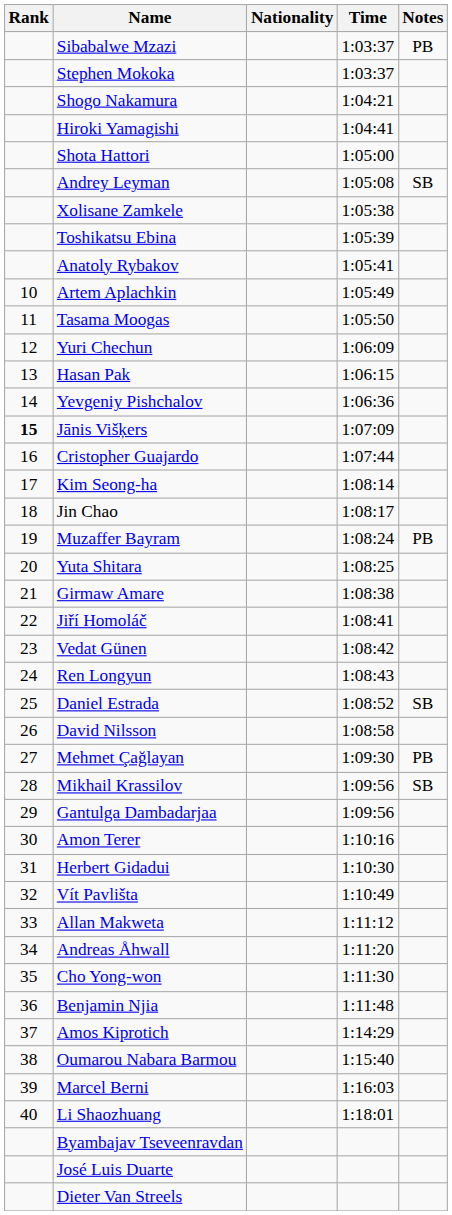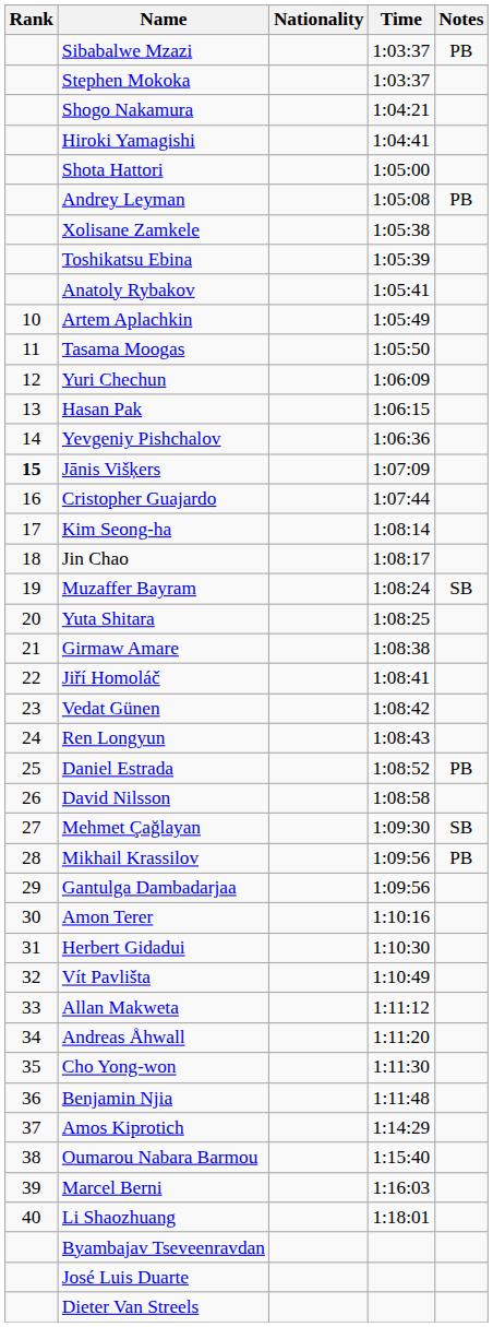 <table class="wikitable sortable" style="text-align:center">
 <tr>
 <th>Rank</th>
 <th>Name</th>
 <th>Nationality</th>
 <th>Time</th>
 <th>Notes</th>
 </tr>
 <tr>
 <td></td>
 <td align=left><a href='#'>Sibabalwe Mzazi</a></td>
 <td align=left></td>
 <td>1:03:37</td>
 <td>PB</td>
 </tr>
 <tr>
 <td></td>
 <td align=left><a href='#'>Stephen Mokoka</a></td>
 <td align=left></td>
 <td>1:03:37</td>
 <td></td>
 </tr>
 <tr>
 <td></td>
 <td align=left><a href='#'>Shogo Nakamura</a></td>
 <td align=left></td>
 <td>1:04:21</td>
 <td></td>
 </tr>
 <tr>
 <td></td>
 <td align=left><a href='#'>Hiroki Yamagishi</a></td>
 <td align=left></td>
 <td>1:04:41</td>
 <td></td>
 </tr>
 <tr>
 <td></td>
 <td align=left><a href='#'>Shota Hattori</a></td>
 <td align=left></td>
 <td>1:05:00</td>
 <td></td>
 </tr>
 <tr>
 <td></td>
 <td align=left><a href='#'>Andrey Leyman</a></td>
 <td align=left></td>
 <td>1:05:08</td>
-<td>SB</td>
+<td>PB</td>
 </tr>
 <tr>
 <td></td>
 <td align=left><a href='#'>Xolisane Zamkele</a></td>
 <td align=left></td>
 <td>1:05:38</td>
 <td></td>
 </tr>
 <tr>
 <td></td>
 <td align=left><a href='#'>Toshikatsu Ebina</a></td>
 <td align=left></td>
 <td>1:05:39</td>
 <td></td>
 </tr>
 <tr>
 <td></td>
 <td align=left><a href='#'>Anatoly Rybakov</a></td>
 <td align=left></td>
 <td>1:05:41</td>
 <td></td>
 </tr>
 <tr>
 <td>10</td>
 <td align=left><a href='#'>Artem Aplachkin</a></td>
 <td align=left></td>
 <td>1:05:49</td>
 <td></td>
 </tr>
 <tr>
 <td>11</td>
 <td align=left><a href='#'>Tasama Moogas</a></td>
 <td align=left></td>
 <td>1:05:50</td>
 <td></td>
 </tr>
 <tr>
 <td>12</td>
 <td align=left><a href='#'>Yuri Chechun</a></td>
 <td align=left></td>
 <td>1:06:09</td>
 <td></td>
 </tr>
 <tr>
 <td>13</td>
 <td align=left><a href='#'>Hasan Pak</a></td>
 <td align=left></td>
 <td>1:06:15</td>
 <td></td>
 </tr>
 <tr>
 <td>14</td>
 <td align=left><a href='#'>Yevgeniy Pishchalov</a></td>
 <td align=left></td>
 <td>1:06:36</td>
 <td></td>
 </tr>
 <tr>
 <td><strong>15</strong></td>
 <td align=left><a href='#'>Jānis Višķers</a></td>
 <td align=left></td>
 <td>1:07:09</td>
 <td></td>
 </tr>
 <tr>
 <td>16</td>
 <td align=left><a href='#'>Cristopher Guajardo</a></td>
 <td align=left></td>
 <td>1:07:44</td>
 <td></td>
 </tr>
 <tr>
 <td>17</td>
 <td align=left><a href='#'>Kim Seong-ha</a></td>
 <td align=left></td>
 <td>1:08:14</td>
 <td></td>
 </tr>
 <tr>
 <td>18</td>
 <td align=left>Jin Chao</td>
 <td align=left></td>
 <td>1:08:17</td>
 <td></td>
 </tr>
 <tr>
 <td>19</td>
 <td align=left><a href='#'>Muzaffer Bayram</a></td>
 <td align=left></td>
 <td>1:08:24</td>
-<td>PB</td>
+<td>SB</td>
 </tr>
 <tr>
 <td>20</td>
 <td align=left><a href='#'>Yuta Shitara</a></td>
 <td align=left></td>
 <td>1:08:25</td>
 <td></td>
 </tr>
 <tr>
 <td>21</td>
 <td align=left><a href='#'>Girmaw Amare</a></td>
 <td align=left></td>
 <td>1:08:38</td>
 <td></td>
 </tr>
 <tr>
 <td>22</td>
 <td align=left><a href='#'>Jiří Homoláč</a></td>
 <td align=left></td>
 <td>1:08:41</td>
 <td></td>
 </tr>
 <tr>
 <td>23</td>
 <td align=left><a href='#'>Vedat Günen</a></td>
 <td align=left></td>
 <td>1:08:42</td>
 <td></td>
 </tr>
 <tr>
 <td>24</td>
 <td align=left><a href='#'>Ren Longyun</a></td>
 <td align=left></td>
 <td>1:08:43</td>
 <td></td>
 </tr>
 <tr>
 <td>25</td>
 <td align=left><a href='#'>Daniel Estrada</a></td>
 <td align=left></td>
 <td>1:08:52</td>
-<td>SB</td>
+<td>PB</td>
 </tr>
 <tr>
 <td>26</td>
 <td align=left><a href='#'>David Nilsson</a></td>
 <td align=left></td>
 <td>1:08:58</td>
 <td></td>
 </tr>
 <tr>
 <td>27</td>
 <td align=left><a href='#'>Mehmet Çağlayan</a></td>
 <td align=left></td>
 <td>1:09:30</td>
-<td>PB</td>
+<td>SB</td>
 </tr>
 <tr>
 <td>28</td>
 <td align=left><a href='#'>Mikhail Krassilov</a></td>
 <td align=left></td>
 <td>1:09:56</td>
-<td>SB</td>
+<td>PB</td>
 </tr>
 <tr>
 <td>29</td>
 <td align=left><a href='#'>Gantulga Dambadarjaa</a></td>
 <td align=left></td>
 <td>1:09:56</td>
 <td></td>
 </tr>
 <tr>
 <td>30</td>
 <td align=left><a href='#'>Amon Terer</a></td>
 <td align=left></td>
 <td>1:10:16</td>
 <td></td>
 </tr>
 <tr>
 <td>31</td>
 <td align=left><a href='#'>Herbert Gidadui</a></td>
 <td align=left></td>
 <td>1:10:30</td>
 <td></td>
 </tr>
 <tr>
 <td>32</td>
 <td align=left><a href='#'>Vít Pavlišta</a></td>
 <td align=left></td>
 <td>1:10:49</td>
 <td></td>
 </tr>
 <tr>
 <td>33</td>
 <td align=left><a href='#'>Allan Makweta</a></td>
 <td align=left></td>
 <td>1:11:12</td>
 <td></td>
 </tr>
 <tr>
 <td>34</td>
 <td align=left><a href='#'>Andreas Åhwall</a></td>
 <td align=left></td>
 <td>1:11:20</td>
 <td></td>
 </tr>
 <tr>
 <td>35</td>
 <td align=left><a href='#'>Cho Yong-won</a></td>
 <td align=left></td>
 <td>1:11:30</td>
 <td></td>
 </tr>
 <tr>
 <td>36</td>
 <td align=left><a href='#'>Benjamin Njia</a></td>
 <td align=left></td>
 <td>1:11:48</td>
 <td></td>
 </tr>
 <tr>
 <td>37</td>
 <td align=left><a href='#'>Amos Kiprotich</a></td>
 <td align=left></td>
 <td>1:14:29</td>
 <td></td>
 </tr>
 <tr>
 <td>38</td>
 <td align=left><a href='#'>Oumarou Nabara Barmou</a></td>
 <td align=left></td>
 <td>1:15:40</td>
 <td></td>
 </tr>
 <tr>
 <td>39</td>
 <td align=left><a href='#'>Marcel Berni</a></td>
 <td align=left></td>
 <td>1:16:03</td>
 <td></td>
 </tr>
 <tr>
 <td>40</td>
 <td align=left><a href='#'>Li Shaozhuang</a></td>
 <td align=left></td>
 <td>1:18:01</td>
 <td></td>
 </tr>
 <tr>
 <td></td>
 <td align=left><a href='#'>Byambajav Tseveenravdan</a></td>
 <td align=left></td>
 <td></td>
 <td></td>
 </tr>
 <tr>
 <td></td>
 <td align=left><a href='#'>José Luis Duarte</a></td>
 <td align=left></td>
 <td></td>
 <td></td>
 </tr>
 <tr>
 <td></td>
 <td align=left><a href='#'>Dieter Van Streels</a></td>
 <td align=left></td>
 <td></td>
 <td></td>
 </tr>
 </table>
